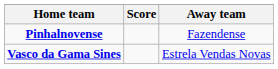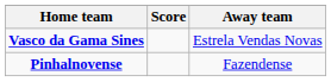 <table class="wikitable" style="text-align: center">
 <tr>
 </tr>
 <tr>
 <th>Home team</th>
 <th>Score</th>
 <th>Away team</th>
 </tr>
 <tr>
+<td><strong><a href='#'>Vasco da Gama Sines</a></strong> </td>
+<td></td>
+<td><a href='#'>Estrela Vendas Novas</a> </td>
+</tr>
+<tr>
 <td><strong><a href='#'>Pinhalnovense</a></strong> </td>
 <td></td>
 <td><a href='#'>Fazendense</a> </td>
 </tr>
-<tr>
-<td><strong><a href='#'>Vasco da Gama Sines</a></strong> </td>
-<td></td>
-<td><a href='#'>Estrela Vendas Novas</a> </td>
-</tr>
 </table>
